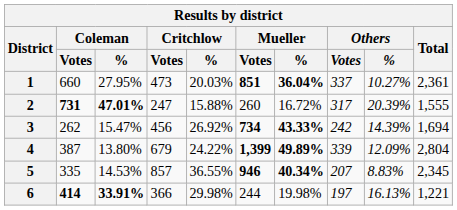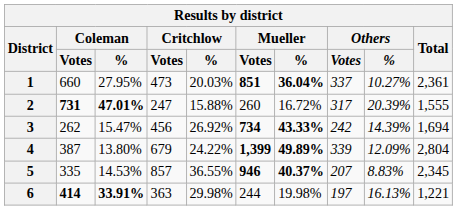 <table class="wikitable sortable">
 <tr>
 <th colspan=10 textalign=center>Results by district</th>
 </tr>
 <tr>
 <th rowspan=2>District</th>
 <th colspan=2>Coleman</th>
 <th colspan=2>Critchlow</th>
 <th colspan=2>Mueller</th>
 <th colspan=2><em>Others</em></th>
 <th rowspan=2>Total</th>
 </tr>
 <tr>
 <th>Votes</th>
 <th>%</th>
 <th>Votes</th>
 <th>%</th>
 <th>Votes</th>
 <th>%</th>
 <th><em>Votes</em></th>
 <th><em>%</em></th>
 </tr>
 <tr>
 <th>1</th>
 <td>660</td>
 <td>27.95%</td>
 <td>473</td>
 <td>20.03%</td>
 <td><strong>851</strong></td>
 <td><strong>36.04%</strong></td>
 <td><em>337</em></td>
 <td><em>10.27%</em></td>
 <td>2,361</td>
 </tr>
 <tr>
 <th>2</th>
 <td><strong>731</strong></td>
 <td><strong>47.01%</strong></td>
 <td>247</td>
 <td>15.88%</td>
 <td>260</td>
 <td>16.72%</td>
 <td><em>317</em></td>
 <td><em>20.39%</em></td>
 <td>1,555</td>
 </tr>
 <tr>
 <th>3</th>
 <td>262</td>
 <td>15.47%</td>
 <td>456</td>
 <td>26.92%</td>
 <td><strong>734</strong></td>
 <td><strong>43.33%</strong></td>
 <td><em>242</em></td>
 <td><em>14.39%</em></td>
 <td>1,694</td>
 </tr>
 <tr>
 <th>4</th>
 <td>387</td>
 <td>13.80%</td>
 <td>679</td>
 <td>24.22%</td>
 <td><strong>1,399</strong></td>
 <td><strong>49.89%</strong></td>
 <td><em>339</em></td>
 <td><em>12.09%</em></td>
 <td>2,804</td>
 </tr>
 <tr>
 <th>5</th>
 <td>335</td>
 <td>14.53%</td>
 <td>857</td>
 <td>36.55%</td>
 <td><strong>946</strong></td>
-<td><strong>40.34%</strong></td>
+<td><strong>40.37%</strong></td>
 <td><em>207</em></td>
 <td><em>8.83%</em></td>
 <td>2,345</td>
 </tr>
 <tr>
 <th>6</th>
 <td><strong>414</strong></td>
 <td><strong>33.91%</strong></td>
-<td>366</td>
+<td>363</td>
 <td>29.98%</td>
 <td>244</td>
 <td>19.98%</td>
 <td><em>197</em></td>
 <td><em>16.13%</em></td>
 <td>1,221</td>
 </tr>
 </table>
